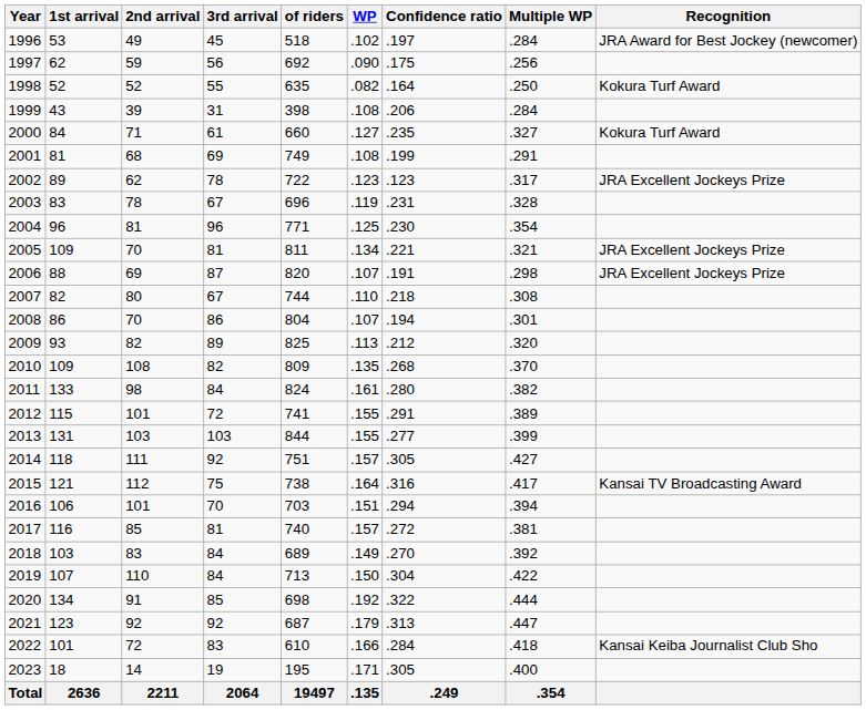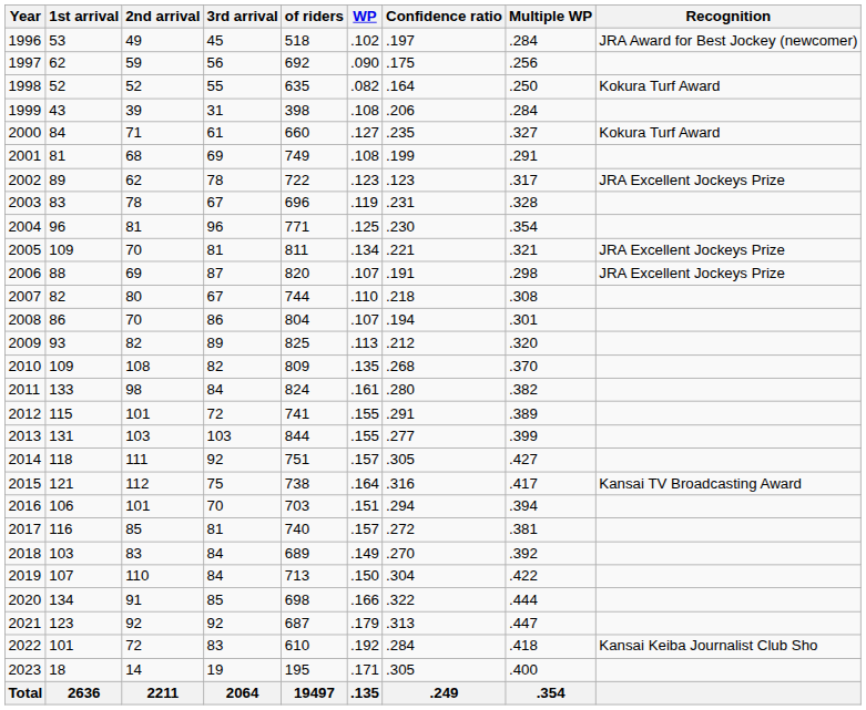 <table class="wikitable">
 <tr>
 <th>Year</th>
 <th>1st arrival</th>
 <th>2nd arrival</th>
 <th>3rd arrival</th>
 <th> of riders</th>
 <th><a href='#'>WP</a></th>
 <th>Confidence ratio</th>
 <th>Multiple WP</th>
 <th>Recognition</th>
 </tr>
 <tr>
 <td>1996</td>
 <td>53</td>
 <td>49</td>
 <td>45</td>
 <td>518</td>
 <td>.102</td>
 <td>.197</td>
 <td>.284</td>
 <td>JRA Award for Best Jockey (newcomer)</td>
 </tr>
 <tr>
 <td>1997</td>
 <td>62</td>
 <td>59</td>
 <td>56</td>
 <td>692</td>
 <td>.090</td>
 <td>.175</td>
 <td>.256</td>
 <td></td>
 </tr>
 <tr>
 <td>1998</td>
 <td>52</td>
 <td>52</td>
 <td>55</td>
 <td>635</td>
 <td>.082</td>
 <td>.164</td>
 <td>.250</td>
 <td>Kokura Turf Award</td>
 </tr>
 <tr>
 <td>1999</td>
 <td>43</td>
 <td>39</td>
 <td>31</td>
 <td>398</td>
 <td>.108</td>
 <td>.206</td>
 <td>.284</td>
 <td></td>
 </tr>
 <tr>
 <td>2000</td>
 <td>84</td>
 <td>71</td>
 <td>61</td>
 <td>660</td>
 <td>.127</td>
 <td>.235</td>
 <td>.327</td>
 <td>Kokura Turf Award</td>
 </tr>
 <tr>
 <td>2001</td>
 <td>81</td>
 <td>68</td>
 <td>69</td>
 <td>749</td>
 <td>.108</td>
 <td>.199</td>
 <td>.291</td>
 <td></td>
 </tr>
 <tr>
 <td>2002</td>
 <td>89</td>
 <td>62</td>
 <td>78</td>
 <td>722</td>
 <td>.123</td>
 <td>.123</td>
 <td>.317</td>
 <td>JRA Excellent Jockeys Prize</td>
 </tr>
 <tr>
 <td>2003</td>
 <td>83</td>
 <td>78</td>
 <td>67</td>
 <td>696</td>
 <td>.119</td>
 <td>.231</td>
 <td>.328</td>
 <td></td>
 </tr>
 <tr>
 <td>2004</td>
 <td>96</td>
 <td>81</td>
 <td>96</td>
 <td>771</td>
 <td>.125</td>
 <td>.230</td>
 <td>.354</td>
 <td></td>
 </tr>
 <tr>
 <td>2005</td>
 <td>109</td>
 <td>70</td>
 <td>81</td>
 <td>811</td>
 <td>.134</td>
 <td>.221</td>
 <td>.321</td>
 <td>JRA Excellent Jockeys Prize</td>
 </tr>
 <tr>
 <td>2006</td>
 <td>88</td>
 <td>69</td>
 <td>87</td>
 <td>820</td>
 <td>.107</td>
 <td>.191</td>
 <td>.298</td>
 <td>JRA Excellent Jockeys Prize</td>
 </tr>
 <tr>
 <td>2007</td>
 <td>82</td>
 <td>80</td>
 <td>67</td>
 <td>744</td>
 <td>.110</td>
 <td>.218</td>
 <td>.308</td>
 <td></td>
 </tr>
 <tr>
 <td>2008</td>
 <td>86</td>
 <td>70</td>
 <td>86</td>
 <td>804</td>
 <td>.107</td>
 <td>.194</td>
 <td>.301</td>
 <td></td>
 </tr>
 <tr>
 <td>2009</td>
 <td>93</td>
 <td>82</td>
 <td>89</td>
 <td>825</td>
 <td>.113</td>
 <td>.212</td>
 <td>.320</td>
 <td></td>
 </tr>
 <tr>
 <td>2010</td>
 <td>109</td>
 <td>108</td>
 <td>82</td>
 <td>809</td>
 <td>.135</td>
 <td>.268</td>
 <td>.370</td>
 <td></td>
 </tr>
 <tr>
 <td>2011</td>
 <td>133</td>
 <td>98</td>
 <td>84</td>
 <td>824</td>
 <td>.161</td>
 <td>.280</td>
 <td>.382</td>
 <td></td>
 </tr>
 <tr>
 <td>2012</td>
 <td>115</td>
 <td>101</td>
 <td>72</td>
 <td>741</td>
 <td>.155</td>
 <td>.291</td>
 <td>.389</td>
 <td></td>
 </tr>
 <tr>
 <td>2013</td>
 <td>131</td>
 <td>103</td>
 <td>103</td>
 <td>844</td>
 <td>.155</td>
 <td>.277</td>
 <td>.399</td>
 <td></td>
 </tr>
 <tr>
 <td>2014</td>
 <td>118</td>
 <td>111</td>
 <td>92</td>
 <td>751</td>
 <td>.157</td>
 <td>.305</td>
 <td>.427</td>
 <td></td>
 </tr>
 <tr>
 <td>2015</td>
 <td>121</td>
 <td>112</td>
 <td>75</td>
 <td>738</td>
 <td>.164</td>
 <td>.316</td>
 <td>.417</td>
 <td>Kansai TV Broadcasting Award</td>
 </tr>
 <tr>
 <td>2016</td>
 <td>106</td>
 <td>101</td>
 <td>70</td>
 <td>703</td>
 <td>.151</td>
 <td>.294</td>
 <td>.394</td>
 <td></td>
 </tr>
 <tr>
 <td>2017</td>
 <td>116</td>
 <td>85</td>
 <td>81</td>
 <td>740</td>
 <td>.157</td>
 <td>.272</td>
 <td>.381</td>
 <td></td>
 </tr>
 <tr>
 <td>2018</td>
 <td>103</td>
 <td>83</td>
 <td>84</td>
 <td>689</td>
 <td>.149</td>
 <td>.270</td>
 <td>.392</td>
 <td></td>
 </tr>
 <tr>
 <td>2019</td>
 <td>107</td>
 <td>110</td>
 <td>84</td>
 <td>713</td>
 <td>.150</td>
 <td>.304</td>
 <td>.422</td>
 <td></td>
 </tr>
 <tr>
 <td>2020</td>
 <td>134</td>
 <td>91</td>
 <td>85</td>
 <td>698</td>
-<td>.192</td>
+<td>.166</td>
 <td>.322</td>
 <td>.444</td>
 <td></td>
 </tr>
 <tr>
 <td>2021</td>
 <td>123</td>
 <td>92</td>
 <td>92</td>
 <td>687</td>
 <td>.179</td>
 <td>.313</td>
 <td>.447</td>
 <td></td>
 </tr>
 <tr>
 <td>2022</td>
 <td>101</td>
 <td>72</td>
 <td>83</td>
 <td>610</td>
-<td>.166</td>
+<td>.192</td>
 <td>.284</td>
 <td>.418</td>
 <td>Kansai Keiba Journalist Club Sho</td>
 </tr>
 <tr>
 <td>2023</td>
 <td>18</td>
 <td>14</td>
 <td>19</td>
 <td>195</td>
 <td>.171</td>
 <td>.305</td>
 <td>.400</td>
 <td></td>
 </tr>
 <tr>
 <th>Total</th>
 <th>2636</th>
 <th>2211</th>
 <th>2064</th>
 <th>19497</th>
 <th>.135</th>
 <th>.249</th>
 <th>.354</th>
 <th></th>
 </tr>
 </table>
